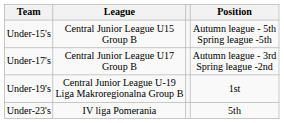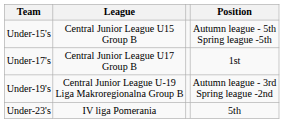 <table class="wikitable" style="text-align: center">
 <tr>
 <th>Team</th>
 <th>League</th>
 <th></th>
 <th>Position</th>
 </tr>
 <tr>
 <td>Under-15's</td>
 <td>Central Junior League U15<br>Group B</td>
 <td></td>
 <td>Autumn league - 5th<br>Spring league -5th</td>
 </tr>
 <tr>
 <td>Under-17's</td>
 <td>Central Junior League U17<br>Group B</td>
 <td></td>
-<td>Autumn league - 3rd<br>Spring league -2nd</td>
+<td>1st</td>
 </tr>
 <tr>
 <td>Under-19's</td>
 <td>Central Junior League U-19<br>Liga Makroregionalna Group B</td>
 <td></td>
-<td>1st</td>
+<td>Autumn league - 3rd<br>Spring league -2nd</td>
 </tr>
 <tr>
 <td>Under-23's</td>
 <td>IV liga Pomerania</td>
 <td></td>
 <td>5th</td>
 </tr>
 </table>
